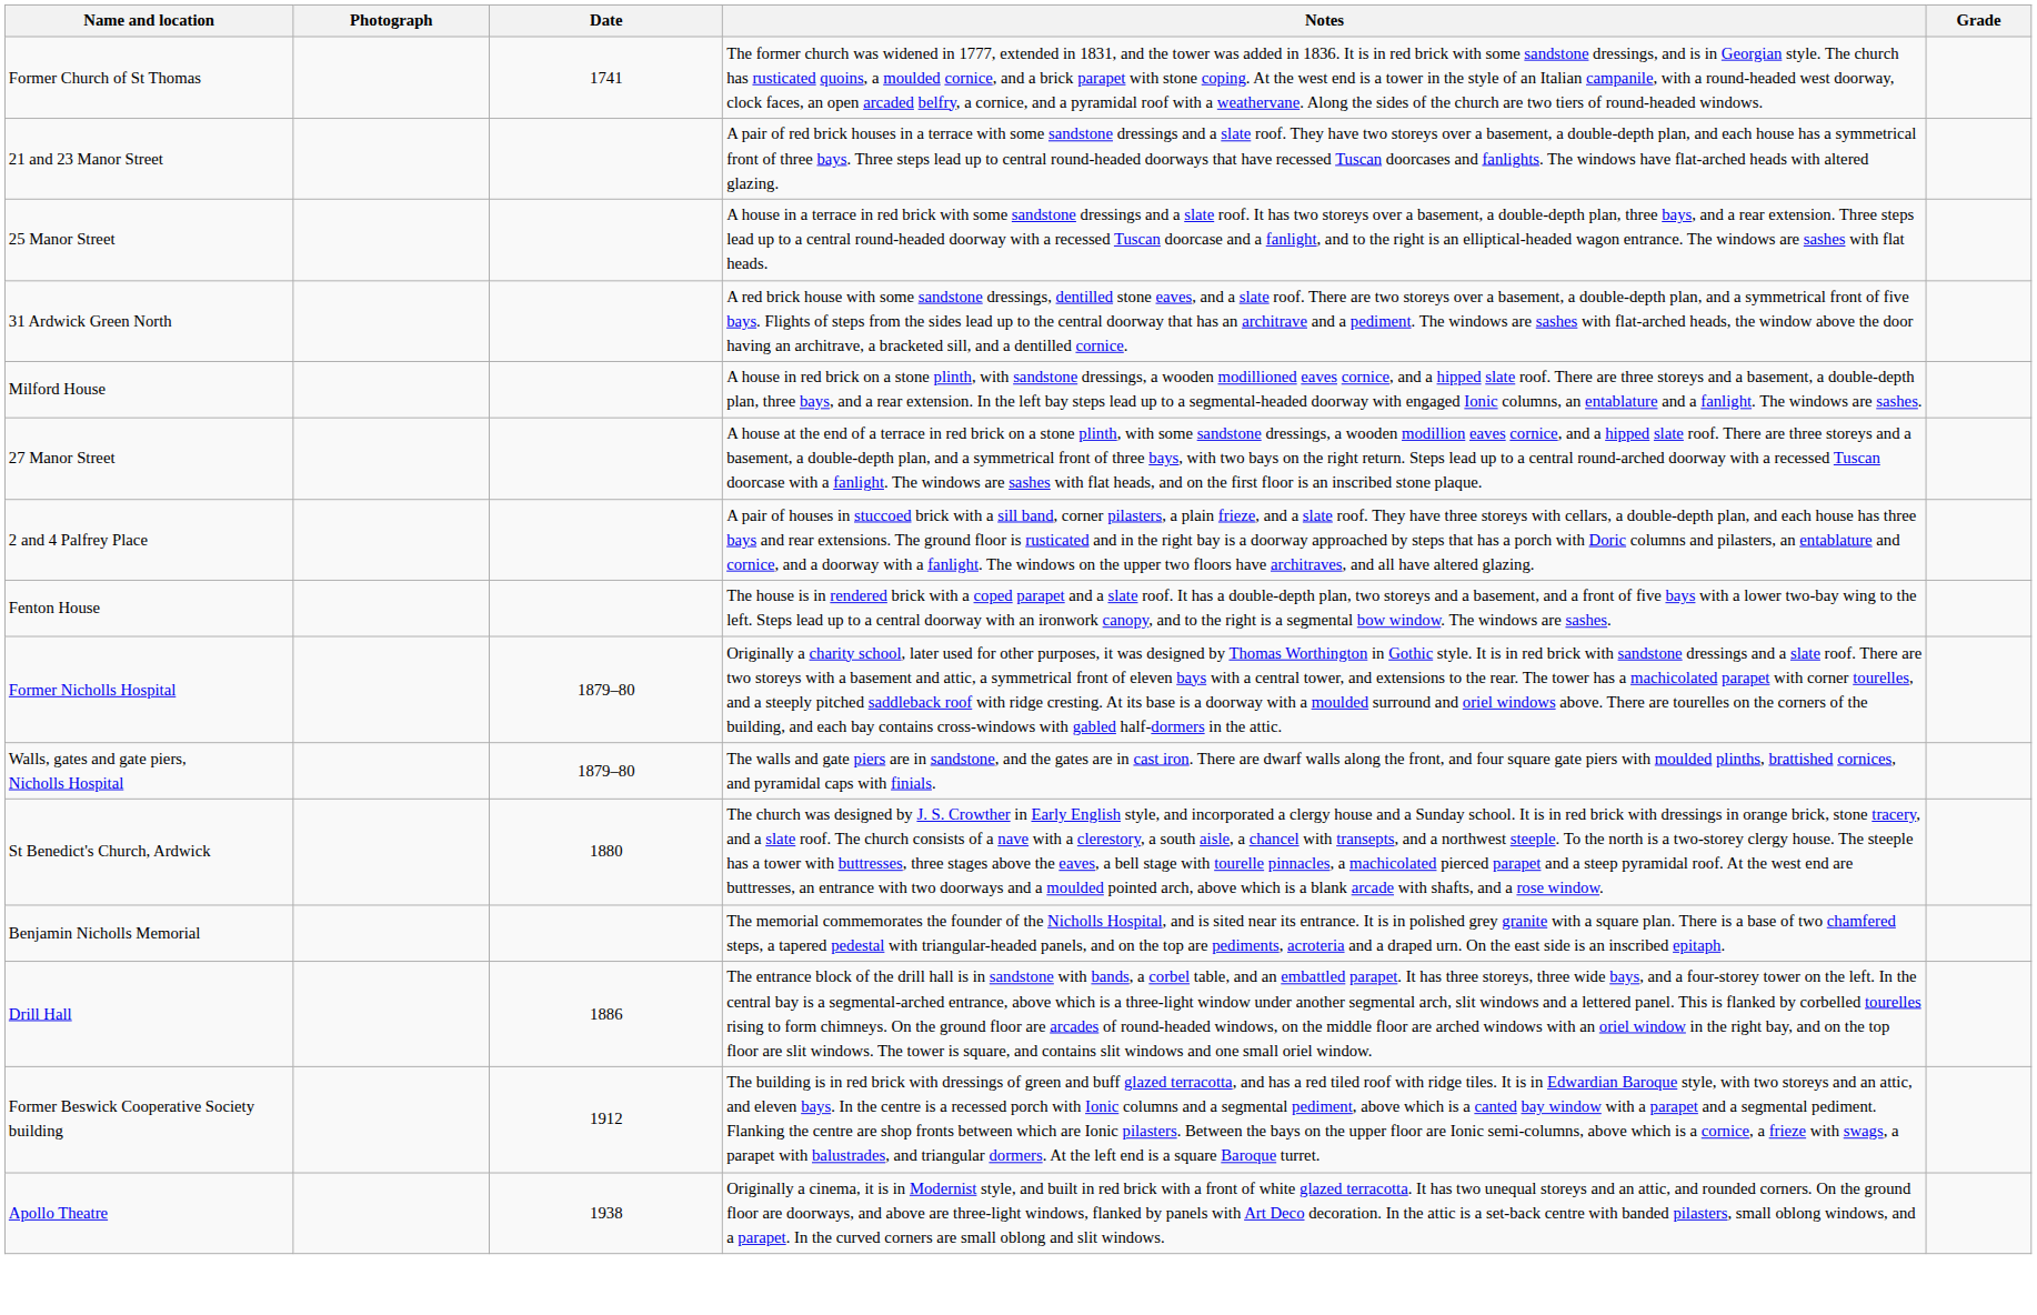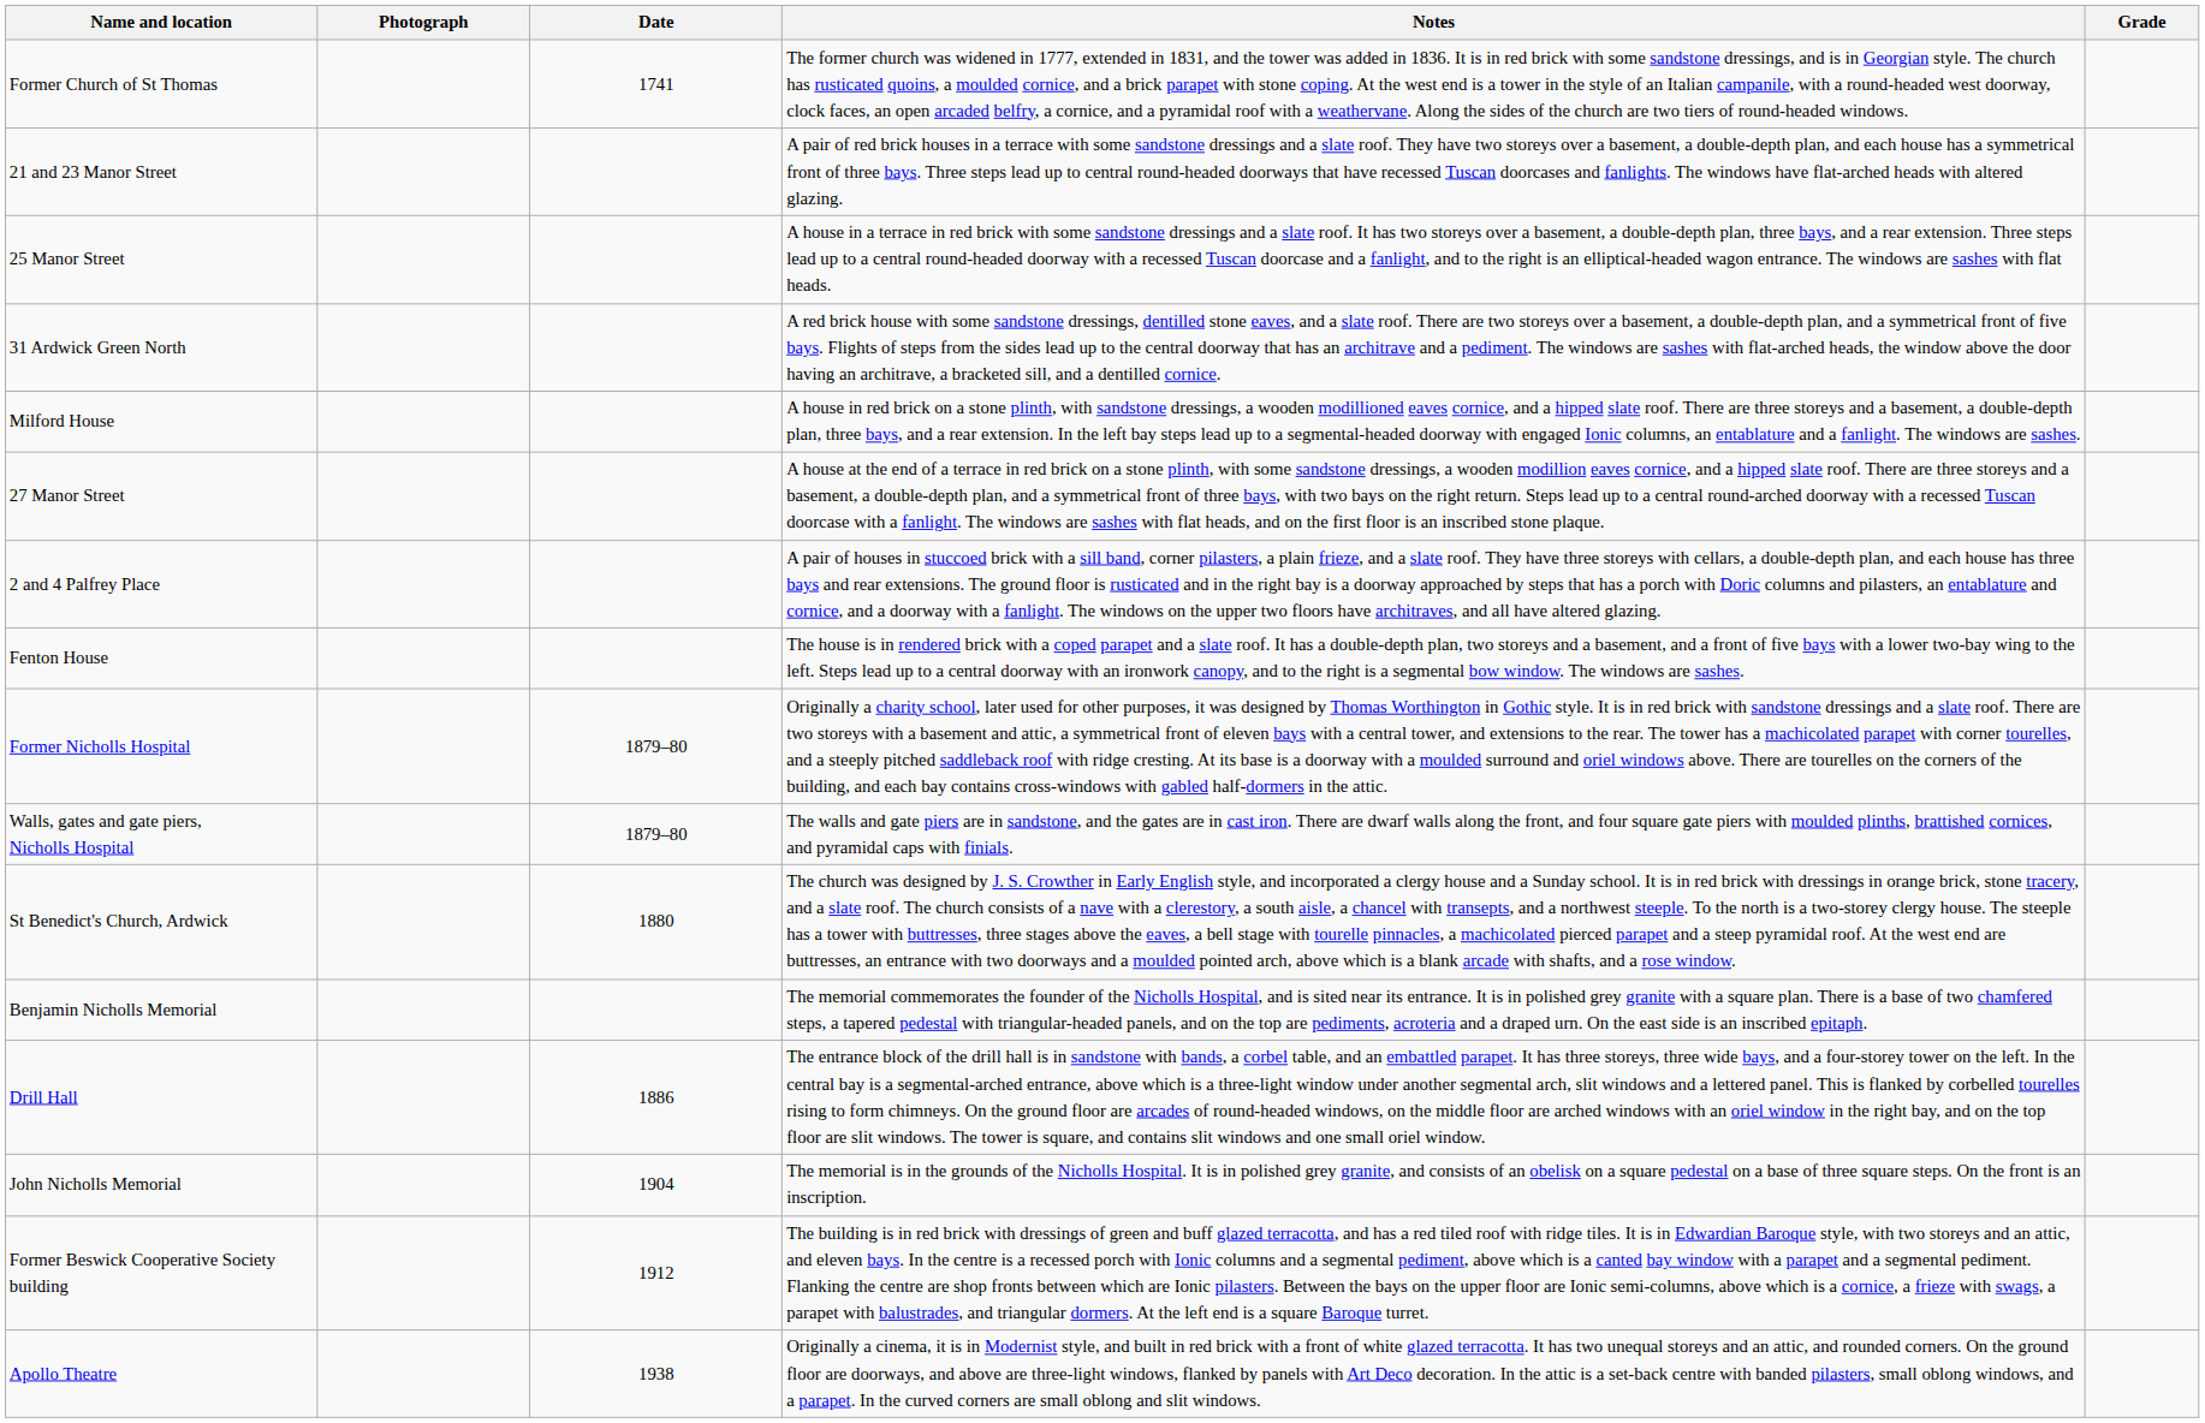 <table class="wikitable sortable plainrowheaders" style="width:100%; border:0; text-align:left; line-height:150%;">
 <tr>
 <th scope="col" style="width:150px">Name and location</th>
 <th scope="col" style="width:100px" class="unsortable">Photograph</th>
 <th scope="col" style="width:120px">Date</th>
 <th scope="col" style="width:650px" class="unsortable">Notes</th>
 <th scope="col" style="width:50px">Grade</th>
 </tr>
 <tr>
 <td>Former Church of St Thomas<br><small></small></td>
 <td></td>
 <td align="center">1741</td>
 <td>The former church was widened in 1777, extended in 1831, and the tower was added in 1836. It is in red brick with some <a href='#'>sandstone</a> dressings, and is in <a href='#'>Georgian</a> style. The church has <a href='#'>rusticated</a> <a href='#'>quoins</a>, a <a href='#'>moulded</a> <a href='#'>cornice</a>, and a brick <a href='#'>parapet</a> with stone <a href='#'>coping</a>. At the west end is a tower in the style of an Italian <a href='#'>campanile</a>, with a round-headed west doorway, clock faces, an open <a href='#'>arcaded</a> <a href='#'>belfry</a>, a cornice, and a pyramidal roof with a <a href='#'>weathervane</a>. Along the sides of the church are two tiers of round-headed windows.</td>
 <td align="center" ></td>
 </tr>
 <tr>
 <td>21 and 23 Manor Street<br><small></small></td>
 <td></td>
 <td align="center"></td>
 <td>A pair of red brick houses in a terrace with some <a href='#'>sandstone</a> dressings and a <a href='#'>slate</a> roof. They have two storeys over a basement, a double-depth plan, and each house has a symmetrical front of three <a href='#'>bays</a>. Three steps lead up to central round-headed doorways that have recessed <a href='#'>Tuscan</a> doorcases and <a href='#'>fanlights</a>. The windows have flat-arched heads with altered glazing.</td>
 <td align="center" ></td>
 </tr>
 <tr>
 <td>25 Manor Street<br><small></small></td>
 <td></td>
 <td align="center"></td>
 <td>A house in a terrace in red brick with some <a href='#'>sandstone</a> dressings and a <a href='#'>slate</a> roof. It has two storeys over a basement, a double-depth plan, three <a href='#'>bays</a>, and a rear extension. Three steps lead up to a central round-headed doorway with a recessed <a href='#'>Tuscan</a> doorcase and a <a href='#'>fanlight</a>, and to the right is an elliptical-headed wagon entrance. The windows are <a href='#'>sashes</a> with flat heads.</td>
 <td align="center" ></td>
 </tr>
 <tr>
 <td>31 Ardwick Green North<br><small></small></td>
 <td></td>
 <td align="center"></td>
 <td>A red brick house with some <a href='#'>sandstone</a> dressings, <a href='#'>dentilled</a> stone <a href='#'>eaves</a>, and a <a href='#'>slate</a> roof. There are two storeys over a basement, a double-depth plan, and a symmetrical front of five <a href='#'>bays</a>. Flights of steps from the sides lead up to the central doorway that has an <a href='#'>architrave</a> and a <a href='#'>pediment</a>. The windows are <a href='#'>sashes</a> with flat-arched heads, the window above the door having an architrave, a bracketed sill, and a dentilled <a href='#'>cornice</a>.</td>
 <td align="center" ></td>
 </tr>
 <tr>
 <td>Milford House<br><small></small></td>
 <td></td>
 <td align="center"></td>
 <td>A house in red brick on a stone <a href='#'>plinth</a>, with <a href='#'>sandstone</a> dressings, a wooden <a href='#'>modillioned</a> <a href='#'>eaves</a> <a href='#'>cornice</a>, and a <a href='#'>hipped</a> <a href='#'>slate</a> roof. There are three storeys and a basement, a double-depth plan, three <a href='#'>bays</a>, and a rear extension. In the left bay steps lead up to a segmental-headed doorway with engaged <a href='#'>Ionic</a> columns, an <a href='#'>entablature</a> and a <a href='#'>fanlight</a>. The windows are <a href='#'>sashes</a>.</td>
 <td align="center" ></td>
 </tr>
 <tr>
 <td>27 Manor Street<br><small></small></td>
 <td></td>
 <td align="center"></td>
 <td>A house at the end of a terrace in red brick on a stone <a href='#'>plinth</a>, with some <a href='#'>sandstone</a> dressings, a wooden <a href='#'>modillion</a> <a href='#'>eaves</a> <a href='#'>cornice</a>, and a <a href='#'>hipped</a> <a href='#'>slate</a> roof. There are three storeys and a basement, a double-depth plan, and a symmetrical front of three <a href='#'>bays</a>, with two bays on the right return. Steps lead up to a central round-arched doorway with a recessed <a href='#'>Tuscan</a> doorcase with a <a href='#'>fanlight</a>. The windows are <a href='#'>sashes</a> with flat heads, and on the first floor is an inscribed stone plaque.</td>
 <td align="center" ></td>
 </tr>
 <tr>
 <td>2 and 4 Palfrey Place<br><small></small></td>
 <td></td>
 <td align="center"></td>
 <td>A pair of houses in <a href='#'>stuccoed</a> brick with a <a href='#'>sill band</a>, corner <a href='#'>pilasters</a>, a plain <a href='#'>frieze</a>, and a <a href='#'>slate</a> roof. They have three storeys with cellars, a double-depth plan, and each house has three <a href='#'>bays</a> and rear extensions. The ground floor is <a href='#'>rusticated</a> and in the right bay is a doorway approached by steps that has a porch with <a href='#'>Doric</a> columns and pilasters, an <a href='#'>entablature</a> and <a href='#'>cornice</a>, and a doorway with a <a href='#'>fanlight</a>. The windows on the upper two floors have <a href='#'>architraves</a>, and all have altered glazing.</td>
 <td align="center" ></td>
 </tr>
 <tr>
 <td>Fenton House<br><small></small></td>
 <td></td>
 <td align="center"></td>
 <td>The house is in <a href='#'>rendered</a> brick with a <a href='#'>coped</a> <a href='#'>parapet</a> and a <a href='#'>slate</a> roof. It has a double-depth plan, two storeys and a basement, and a front of five <a href='#'>bays</a> with a lower two-bay wing to the left. Steps lead up to a central doorway with an ironwork <a href='#'>canopy</a>, and to the right is a segmental <a href='#'>bow window</a>. The windows are <a href='#'>sashes</a>.</td>
 <td align="center" ></td>
 </tr>
 <tr>
 <td><a href='#'>Former Nicholls Hospital</a><br><small></small></td>
 <td></td>
 <td align="center">1879–80</td>
 <td>Originally a <a href='#'>charity school</a>, later used for other purposes, it was designed by <a href='#'>Thomas Worthington</a> in <a href='#'>Gothic</a> style. It is in red brick with <a href='#'>sandstone</a> dressings and a <a href='#'>slate</a> roof. There are two storeys with a basement and attic, a symmetrical front of eleven <a href='#'>bays</a> with a central tower, and extensions to the rear. The tower has a <a href='#'>machicolated</a> <a href='#'>parapet</a> with corner <a href='#'>tourelles</a>, and a steeply pitched <a href='#'>saddleback roof</a> with ridge cresting. At its base is a doorway with a <a href='#'>moulded</a> surround and <a href='#'>oriel windows</a> above. There are tourelles on the corners of the building, and each bay contains cross-windows with <a href='#'>gabled</a> half-<a href='#'>dormers</a> in the attic.</td>
 <td align="center" ></td>
 </tr>
 <tr>
 <td>Walls, gates and gate piers,<br><a href='#'>Nicholls Hospital</a><br><small></small></td>
 <td></td>
 <td align="center">1879–80</td>
 <td>The walls and gate <a href='#'>piers</a> are in <a href='#'>sandstone</a>, and the gates are in <a href='#'>cast iron</a>. There are dwarf walls along the front, and four square gate piers with <a href='#'>moulded</a> <a href='#'>plinths</a>, <a href='#'>brattished</a> <a href='#'>cornices</a>, and pyramidal caps with <a href='#'>finials</a>.</td>
 <td align="center" ></td>
 </tr>
 <tr>
 <td>St Benedict's Church, Ardwick<br><small></small></td>
 <td></td>
 <td align="center">1880</td>
 <td>The church was designed by <a href='#'>J. S. Crowther</a> in <a href='#'>Early English</a> style, and incorporated a clergy house and a Sunday school. It is in red brick with dressings in orange brick, stone <a href='#'>tracery</a>, and a <a href='#'>slate</a> roof. The church consists of a <a href='#'>nave</a> with a <a href='#'>clerestory</a>, a south <a href='#'>aisle</a>, a <a href='#'>chancel</a> with <a href='#'>transepts</a>, and a northwest <a href='#'>steeple</a>. To the north is a two-storey clergy house. The steeple has a tower with <a href='#'>buttresses</a>, three stages above the <a href='#'>eaves</a>, a bell stage with <a href='#'>tourelle</a> <a href='#'>pinnacles</a>, a <a href='#'>machicolated</a> pierced <a href='#'>parapet</a> and a steep pyramidal roof. At the west end are buttresses, an entrance with two doorways and a <a href='#'>moulded</a> pointed arch, above which is a blank <a href='#'>arcade</a> with shafts, and a <a href='#'>rose window</a>.</td>
 <td align="center" ></td>
 </tr>
 <tr>
 <td>Benjamin Nicholls Memorial<br><small></small></td>
 <td></td>
 <td align="center"></td>
 <td>The memorial commemorates the founder of the <a href='#'>Nicholls Hospital</a>, and is sited near its entrance. It is in polished grey <a href='#'>granite</a> with a square plan. There is a base of two <a href='#'>chamfered</a> steps, a tapered <a href='#'>pedestal</a> with triangular-headed panels, and on the top are <a href='#'>pediments</a>, <a href='#'>acroteria</a> and a draped urn. On the east side is an inscribed <a href='#'>epitaph</a>.</td>
 <td align="center" ></td>
 </tr>
 <tr>
 <td><a href='#'>Drill Hall</a><br><small></small></td>
 <td></td>
 <td align="center">1886</td>
 <td>The entrance block of the drill hall is in <a href='#'>sandstone</a> with <a href='#'>bands</a>, a <a href='#'>corbel</a> table, and an <a href='#'>embattled</a> <a href='#'>parapet</a>. It has three storeys, three wide <a href='#'>bays</a>, and a four-storey tower on the left. In the central bay is a segmental-arched entrance, above which is a three-light window under another segmental arch, slit windows and a lettered panel. This is flanked by corbelled <a href='#'>tourelles</a> rising to form chimneys. On the ground floor are <a href='#'>arcades</a> of round-headed windows, on the middle floor are arched windows with an <a href='#'>oriel window</a> in the right bay, and on the top floor are slit windows. The tower is square, and contains slit windows and one small oriel window.</td>
 <td align="center" ></td>
 </tr>
 <tr>
+<td>John Nicholls Memorial<br><small></small></td>
+<td></td>
+<td align="center">1904</td>
+<td>The memorial is in the grounds of the <a href='#'>Nicholls Hospital</a>. It is in polished grey <a href='#'>granite</a>, and consists of an <a href='#'>obelisk</a> on a square <a href='#'>pedestal</a> on a base of three square steps. On the front is an inscription.</td>
+<td align="center" ></td>
+</tr>
+<tr>
 <td>Former Beswick Cooperative Society building<br><small></small></td>
 <td></td>
 <td align="center">1912</td>
 <td>The building is in red brick with dressings of green and buff <a href='#'>glazed terracotta</a>, and has a red tiled roof with ridge tiles. It is in <a href='#'>Edwardian Baroque</a> style, with two storeys and an attic, and eleven <a href='#'>bays</a>. In the centre is a recessed porch with <a href='#'>Ionic</a> columns and a segmental <a href='#'>pediment</a>, above which is a <a href='#'>canted</a> <a href='#'>bay window</a> with a <a href='#'>parapet</a> and a segmental pediment. Flanking the centre are shop fronts between which are Ionic <a href='#'>pilasters</a>. Between the bays on the upper floor are Ionic semi-columns, above which is a <a href='#'>cornice</a>, a <a href='#'>frieze</a> with <a href='#'>swags</a>, a parapet with <a href='#'>balustrades</a>, and triangular <a href='#'>dormers</a>. At the left end is a square <a href='#'>Baroque</a> turret.</td>
 <td align="center" ></td>
 </tr>
 <tr>
 <td><a href='#'>Apollo Theatre</a><br><small></small></td>
 <td></td>
 <td align="center">1938</td>
 <td>Originally a cinema, it is in <a href='#'>Modernist</a> style, and built in red brick with a front of white <a href='#'>glazed terracotta</a>. It has two unequal storeys and an attic, and rounded corners. On the ground floor are doorways, and above are three-light windows, flanked by panels with <a href='#'>Art Deco</a> decoration. In the attic is a set-back centre with banded <a href='#'>pilasters</a>, small oblong windows, and a <a href='#'>parapet</a>. In the curved corners are small oblong and slit windows.</td>
 <td align="center" ></td>
 </tr>
 <tr>
 </tr>
 </table>
